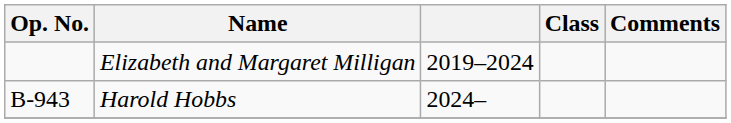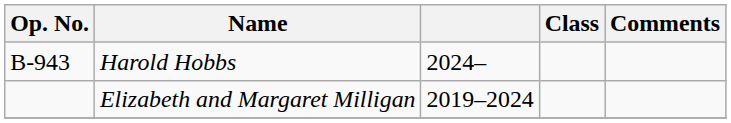 <table class="wikitable">
 <tr>
 <th>Op. No.</th>
 <th>Name</th>
 <th></th>
 <th>Class</th>
 <th>Comments</th>
 </tr>
 <tr>
+<td>B-943</td>
+<td><em>Harold Hobbs</em></td>
+<td>2024–</td>
+<td></td>
+<td></td>
+</tr>
+<tr>
 <td></td>
 <td><em>Elizabeth and Margaret Milligan</em></td>
 <td>2019–2024</td>
 <td></td>
 <td></td>
 </tr>
 <tr>
-<td>B-943</td>
-<td><em>Harold Hobbs</em></td>
-<td>2024–</td>
-<td></td>
-<td></td>
-</tr>
-<tr>
 </tr>
 </table>
